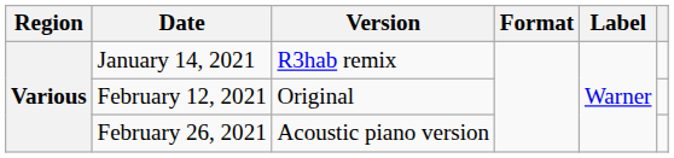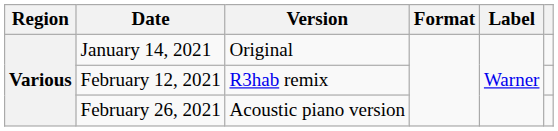 <table class="wikitable plainrowheaders">
 <tr>
 <th scope="col">Region</th>
 <th scope="col">Date</th>
 <th scope="col">Version</th>
 <th scope="col">Format</th>
 <th scope="col">Label</th>
 <th scope="col"></th>
 </tr>
 <tr>
 <th scope="row" rowspan="3">Various</th>
 <td>January 14, 2021</td>
-<td><a href='#'>R3hab</a> remix</td>
+<td>Original</td>
 <td rowspan="3"></td>
 <td rowspan="3"><a href='#'>Warner</a></td>
 <td></td>
 </tr>
 <tr>
 <td>February 12, 2021</td>
-<td>Original</td>
+<td><a href='#'>R3hab</a> remix</td>
 <td></td>
 </tr>
 <tr>
 <td>February 26, 2021</td>
 <td>Acoustic piano version</td>
 <td></td>
 </tr>
 </table>
